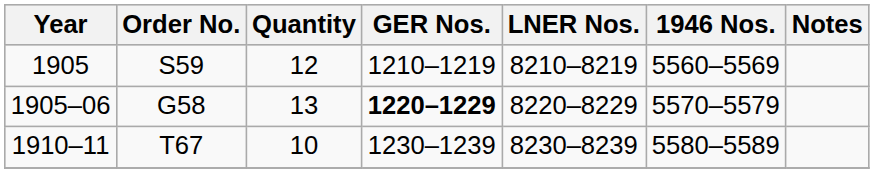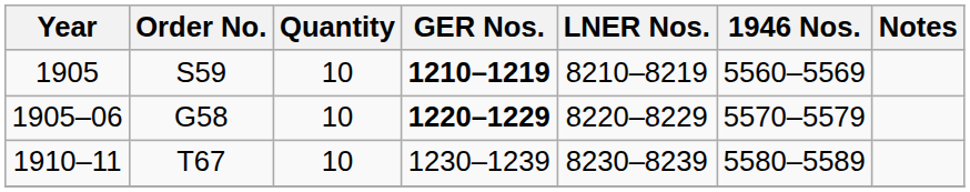 <table class=wikitable style=text-align:center>
 <tr>
 <th>Year</th>
 <th>Order No.</th>
 <th>Quantity</th>
 <th>GER Nos.</th>
 <th>LNER Nos.</th>
 <th>1946 Nos.</th>
 <th>Notes</th>
 </tr>
 <tr>
 <td>1905</td>
 <td>S59</td>
-<td>12</td>
-<td>1210–1219</td>
+<td>10</td>
+<td><strong>1210–1219</strong></td>
 <td>8210–8219</td>
 <td>5560–5569</td>
 <td></td>
 </tr>
 <tr>
 <td>1905–06</td>
 <td>G58</td>
-<td>13</td>
+<td>10</td>
 <td><strong>1220–1229</strong></td>
 <td>8220–8229</td>
 <td>5570–5579</td>
 <td></td>
 </tr>
 <tr>
 <td>1910–11</td>
 <td>T67</td>
 <td>10</td>
 <td>1230–1239</td>
 <td>8230–8239</td>
 <td>5580–5589</td>
 <td></td>
 </tr>
 <tr>
 </tr>
 </table>
